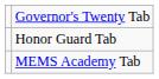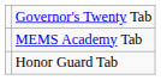 <table class="wikitable">
 <tr>
 <td></td>
 <td><a href='#'>Governor's Twenty</a> Tab</td>
 </tr>
 <tr>
 <td></td>
-<td>Honor Guard Tab</td>
+<td><a href='#'>MEMS Academy</a> Tab</td>
 </tr>
 <tr>
 <td></td>
-<td><a href='#'>MEMS Academy</a> Tab</td>
+<td>Honor Guard Tab</td>
 </tr>
 </table>
